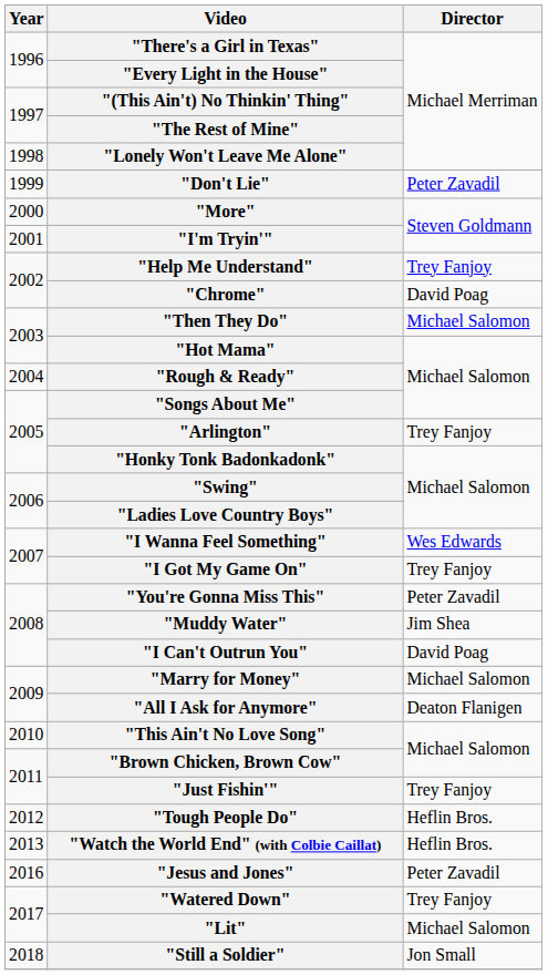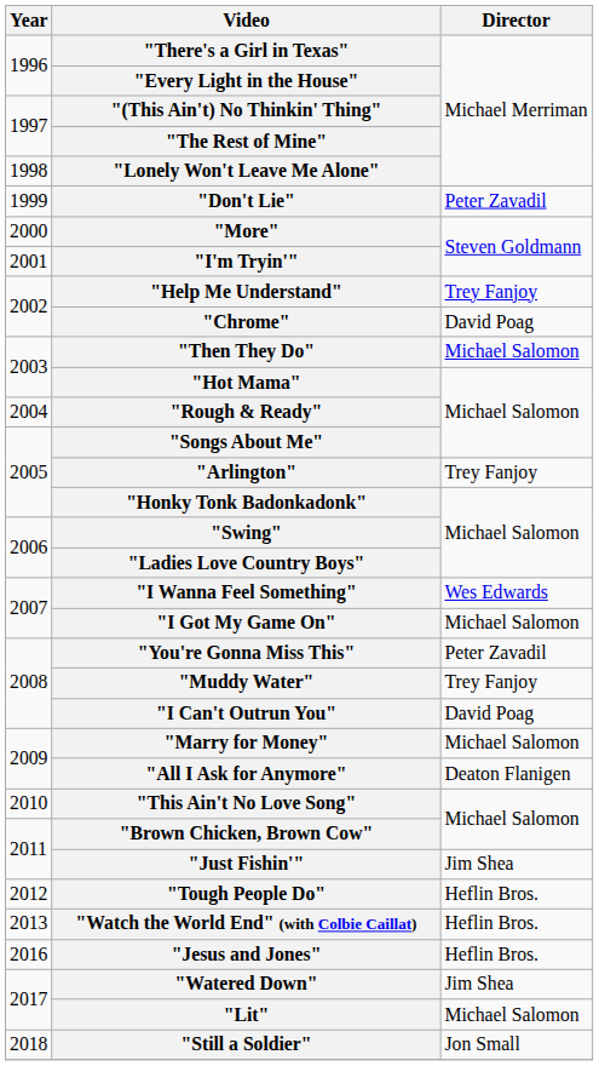 <table class="wikitable plainrowheaders">
 <tr>
 <th>Year</th>
 <th style="width:20em;">Video</th>
 <th>Director</th>
 </tr>
 <tr>
 <td rowspan="2">1996</td>
 <th scope="row">"There's a Girl in Texas"</th>
 <td rowspan="5">Michael Merriman</td>
 </tr>
 <tr>
 <th scope="row">"Every Light in the House"</th>
 </tr>
 <tr>
 <td rowspan="2">1997</td>
 <th scope="row">"(This Ain't) No Thinkin' Thing"</th>
 </tr>
 <tr>
 <th scope="row">"The Rest of Mine"</th>
 </tr>
 <tr>
 <td>1998</td>
 <th scope="row">"Lonely Won't Leave Me Alone"</th>
 </tr>
 <tr>
 <td>1999</td>
 <th scope="row">"Don't Lie"</th>
 <td><a href='#'>Peter Zavadil</a></td>
 </tr>
 <tr>
 <td>2000</td>
 <th scope="row">"More"</th>
 <td rowspan="2"><a href='#'>Steven Goldmann</a></td>
 </tr>
 <tr>
 <td>2001</td>
 <th scope="row">"I'm Tryin'"</th>
 </tr>
 <tr>
 <td rowspan="2">2002</td>
 <th scope="row">"Help Me Understand"</th>
 <td><a href='#'>Trey Fanjoy</a></td>
 </tr>
 <tr>
 <th scope="row">"Chrome"</th>
 <td>David Poag</td>
 </tr>
 <tr>
 <td rowspan="2">2003</td>
 <th scope="row">"Then They Do"</th>
 <td><a href='#'>Michael Salomon</a></td>
 </tr>
 <tr>
 <th scope="row">"Hot Mama"</th>
 <td rowspan="3">Michael Salomon</td>
 </tr>
 <tr>
 <td>2004</td>
 <th scope="row">"Rough & Ready"</th>
 </tr>
 <tr>
 <td rowspan="3">2005</td>
 <th scope="row">"Songs About Me"</th>
 </tr>
 <tr>
 <th scope="row">"Arlington"</th>
 <td>Trey Fanjoy</td>
 </tr>
 <tr>
 <th scope="row">"Honky Tonk Badonkadonk"</th>
 <td rowspan="3">Michael Salomon</td>
 </tr>
 <tr>
 <td rowspan="2">2006</td>
 <th scope="row">"Swing"</th>
 </tr>
 <tr>
 <th scope="row">"Ladies Love Country Boys"</th>
 </tr>
 <tr>
 <td rowspan="2">2007</td>
 <th scope="row">"I Wanna Feel Something"</th>
 <td><a href='#'>Wes Edwards</a></td>
 </tr>
 <tr>
 <th scope="row">"I Got My Game On"</th>
-<td>Trey Fanjoy</td>
+<td>Michael Salomon</td>
 </tr>
 <tr>
 <td rowspan="3">2008</td>
 <th scope="row">"You're Gonna Miss This"</th>
 <td>Peter Zavadil</td>
 </tr>
 <tr>
 <th scope="row">"Muddy Water"</th>
-<td>Jim Shea</td>
+<td>Trey Fanjoy</td>
 </tr>
 <tr>
 <th scope="row">"I Can't Outrun You"</th>
 <td>David Poag</td>
 </tr>
 <tr>
 <td rowspan="2">2009</td>
 <th scope="row">"Marry for Money"</th>
 <td>Michael Salomon</td>
 </tr>
 <tr>
 <th scope="row">"All I Ask for Anymore"</th>
 <td>Deaton Flanigen</td>
 </tr>
 <tr>
 <td>2010</td>
 <th scope="row">"This Ain't No Love Song"</th>
 <td rowspan="2">Michael Salomon</td>
 </tr>
 <tr>
 <td rowspan="2">2011</td>
 <th scope="row">"Brown Chicken, Brown Cow"</th>
 </tr>
 <tr>
 <th scope="row">"Just Fishin'"</th>
-<td>Trey Fanjoy</td>
+<td>Jim Shea</td>
 </tr>
 <tr>
 <td>2012</td>
 <th scope="row">"Tough People Do"</th>
 <td>Heflin Bros.</td>
 </tr>
 <tr>
 <td>2013</td>
 <th scope="row">"Watch the World End" <small>(with <a href='#'>Colbie Caillat</a>)</small></th>
 <td>Heflin Bros.</td>
 </tr>
 <tr>
 <td>2016</td>
 <th scope="row">"Jesus and Jones"</th>
-<td>Peter Zavadil</td>
+<td>Heflin Bros.</td>
 </tr>
 <tr>
 <td rowspan="2">2017</td>
 <th scope="row">"Watered Down"</th>
-<td>Trey Fanjoy</td>
+<td>Jim Shea</td>
 </tr>
 <tr>
 <th scope="row">"Lit"</th>
 <td>Michael Salomon</td>
 </tr>
 <tr>
 <td>2018</td>
 <th scope="row">"Still a Soldier"</th>
 <td>Jon Small</td>
 </tr>
 <tr>
 </tr>
 </table>
